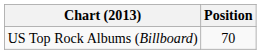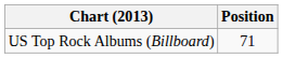 <table class="wikitable">
 <tr>
 <th>Chart (2013)</th>
 <th>Position</th>
 </tr>
 <tr>
 <td>US Top Rock Albums (<em>Billboard</em>)</td>
-<td style="text-align:center">70</td>
+<td style="text-align:center">71</td>
 </tr>
 </table>
